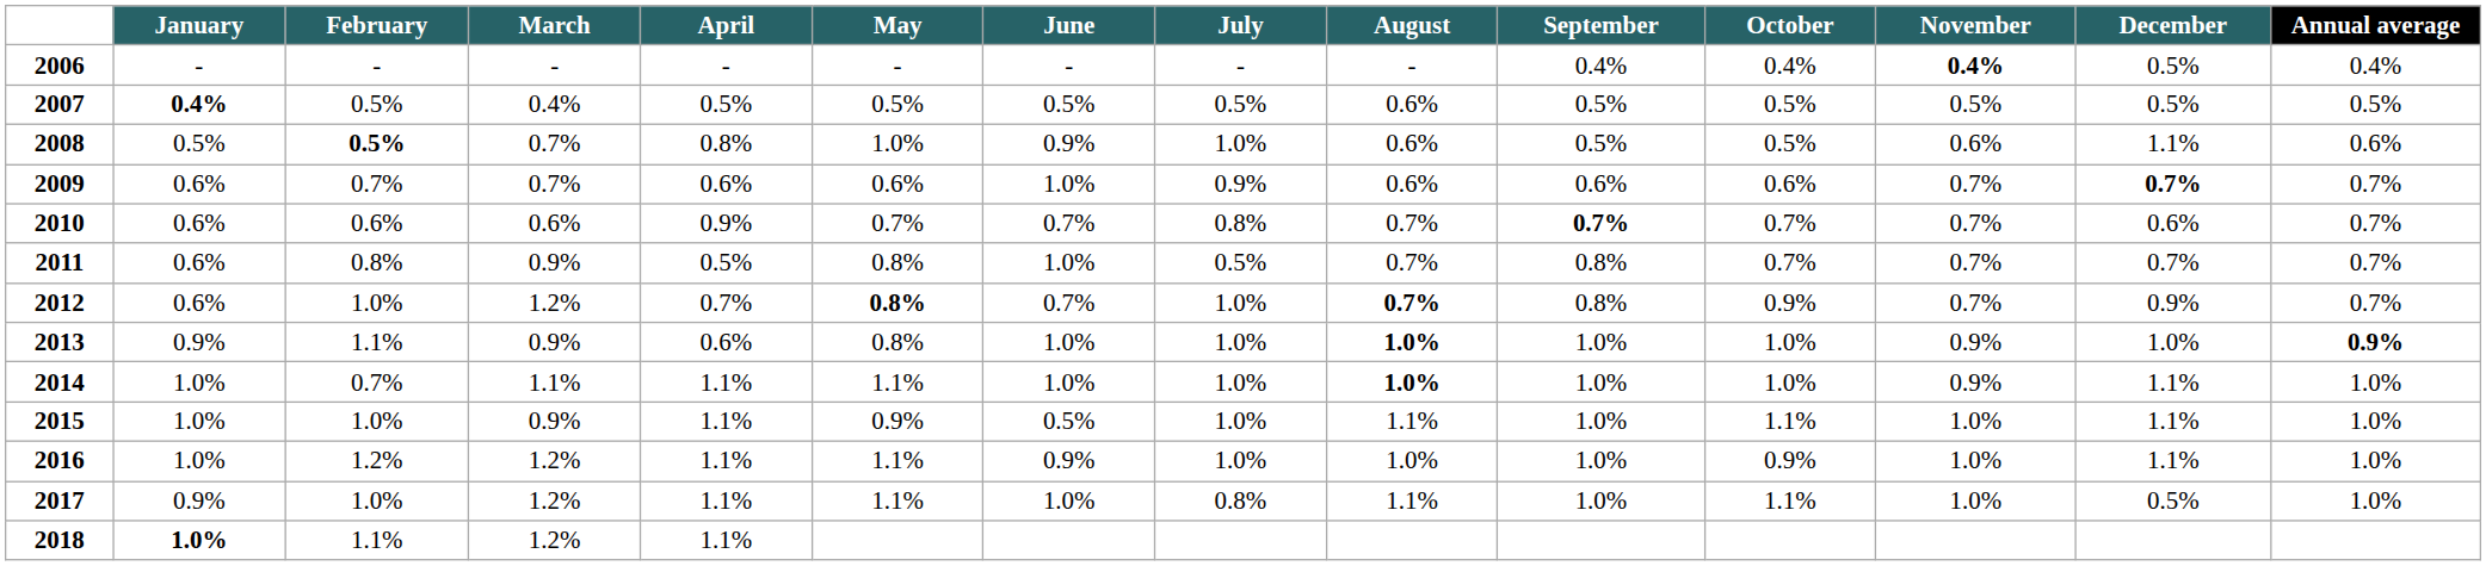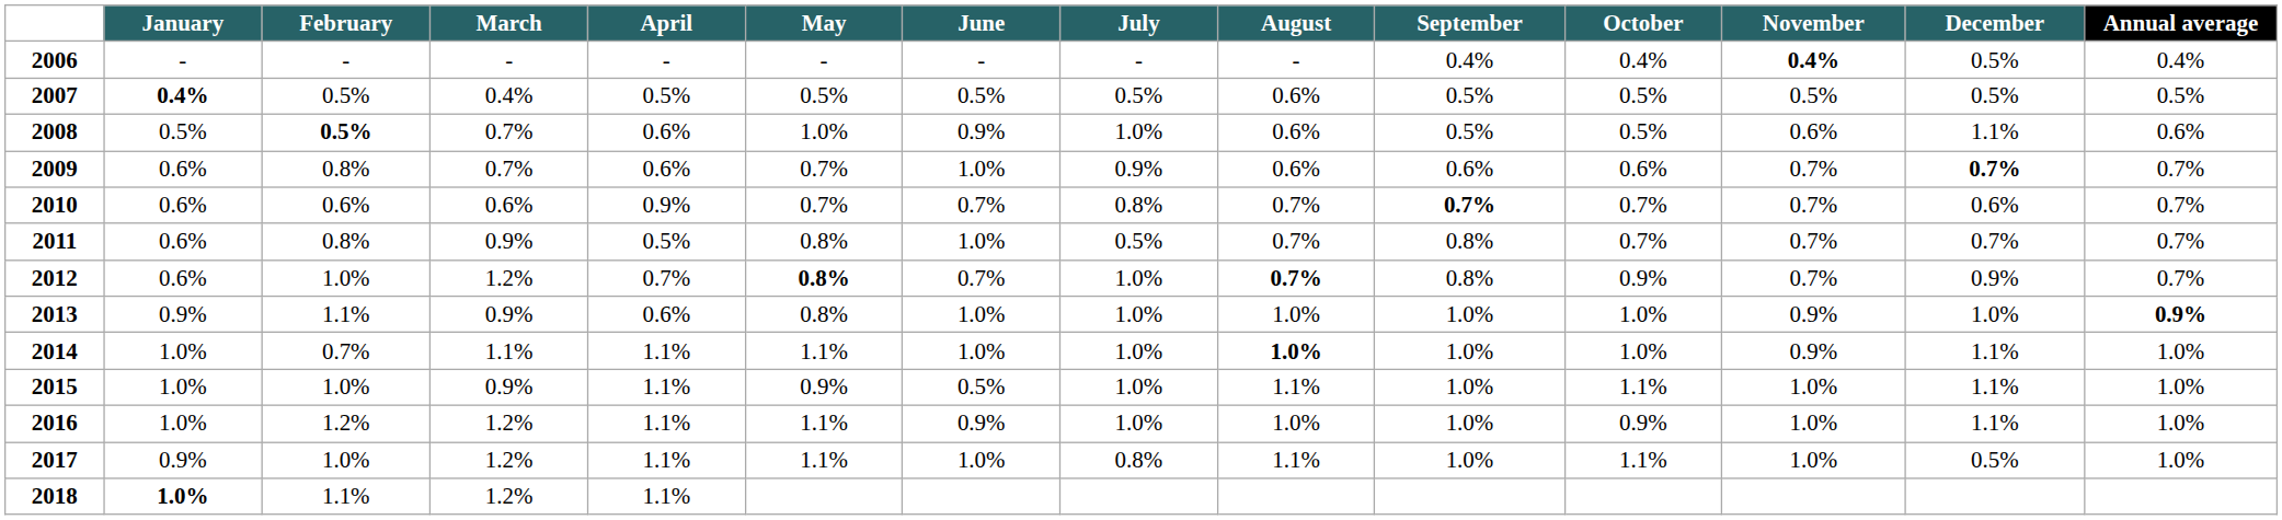 <table class="wikitable" style="width:100%; margin:auto; background:#ffffff;">
 <tr>
 <th style="background:#FFFFFF; color:#FFFFFF;" width="35px"></th>
 <th style="background:#276267; color:#FFFFFF;" width="60px">January</th>
 <th style="background:#276267; color:#FFFFFF;" width="60px">February</th>
 <th style="background:#276267; color:#FFFFFF;" width="60px">March</th>
 <th style="background:#276267; color:#FFFFFF;" width="60px">April</th>
 <th style="background:#276267; color:#FFFFFF;" width="60px">May</th>
 <th style="background:#276267; color:#FFFFFF;" width="60px">June</th>
 <th style="background:#276267; color:#FFFFFF;" width="60px">July</th>
 <th style="background:#276267; color:#FFFFFF;" width="60px">August</th>
 <th style="background:#276267; color:#FFFFFF;" width="60px">September</th>
 <th style="background:#276267; color:#FFFFFF;" width="60px">October</th>
 <th style="background:#276267; color:#FFFFFF;" width="60px">November</th>
 <th style="background:#276267; color:#FFFFFF;" width="60px">December</th>
 <th style="background:#000000; color:#FFFFFF;" width="75px">Annual average</th>
 </tr>
 <tr align="center">
 <td><strong>2006</strong></td>
 <td>-</td>
 <td>-</td>
 <td>-</td>
 <td>-</td>
 <td>-</td>
 <td>-</td>
 <td>-</td>
 <td>-</td>
 <td>0.4%</td>
 <td>0.4%</td>
 <td><strong>0.4%</strong></td>
 <td>0.5%</td>
 <td>0.4%</td>
 </tr>
 <tr align="center">
 <td><strong>2007</strong></td>
 <td><strong>0.4%</strong></td>
 <td>0.5%</td>
 <td>0.4%</td>
 <td>0.5%</td>
 <td>0.5%</td>
 <td>0.5%</td>
 <td>0.5%</td>
 <td>0.6%</td>
 <td>0.5%</td>
 <td>0.5%</td>
 <td>0.5%</td>
 <td>0.5%</td>
 <td> 0.5%</td>
 </tr>
 <tr align="center">
 <td><strong>2008</strong></td>
 <td>0.5%</td>
 <td><strong>0.5%</strong></td>
 <td>0.7%</td>
-<td>0.8%</td>
+<td>0.6%</td>
 <td>1.0%</td>
 <td>0.9%</td>
 <td>1.0%</td>
 <td>0.6%</td>
 <td>0.5%</td>
 <td>0.5%</td>
 <td>0.6%</td>
 <td>1.1%</td>
 <td> 0.6%</td>
 </tr>
 <tr align="center">
 <td><strong>2009</strong></td>
 <td>0.6%</td>
-<td>0.7%</td>
+<td>0.8%</td>
 <td>0.7%</td>
 <td>0.6%</td>
-<td>0.6%</td>
+<td>0.7%</td>
 <td>1.0%</td>
 <td>0.9%</td>
 <td>0.6%</td>
 <td>0.6%</td>
 <td>0.6%</td>
 <td>0.7%</td>
 <td><strong>0.7%</strong></td>
 <td> 0.7%</td>
 </tr>
 <tr align="center">
 <td><strong>2010</strong></td>
 <td>0.6%</td>
 <td>0.6%</td>
 <td>0.6%</td>
 <td>0.9%</td>
 <td>0.7%</td>
 <td>0.7%</td>
 <td>0.8%</td>
 <td>0.7%</td>
 <td><strong>0.7%</strong></td>
 <td>0.7%</td>
 <td>0.7%</td>
 <td>0.6%</td>
 <td>0.7%</td>
 </tr>
 <tr align="center">
 <td><strong>2011</strong></td>
 <td>0.6%</td>
 <td>0.8%</td>
 <td>0.9%</td>
 <td>0.5%</td>
 <td>0.8%</td>
 <td>1.0%</td>
 <td>0.5%</td>
 <td>0.7%</td>
 <td>0.8%</td>
 <td>0.7%</td>
 <td>0.7%</td>
 <td>0.7%</td>
 <td>0.7%</td>
 </tr>
 <tr align="center">
 <td><strong>2012</strong></td>
 <td>0.6%</td>
 <td>1.0%</td>
 <td>1.2%</td>
 <td>0.7%</td>
 <td><strong>0.8%</strong></td>
 <td>0.7%</td>
 <td>1.0%</td>
 <td><strong>0.7%</strong></td>
 <td>0.8%</td>
 <td>0.9%</td>
 <td>0.7%</td>
 <td>0.9%</td>
 <td>0.7%</td>
 </tr>
 <tr align="center">
 <td><strong>2013</strong></td>
 <td>0.9%</td>
 <td>1.1%</td>
 <td>0.9%</td>
 <td>0.6%</td>
 <td>0.8%</td>
 <td>1.0%</td>
 <td>1.0%</td>
-<td><strong>1.0%</strong></td>
+<td>1.0%</td>
 <td>1.0%</td>
 <td>1.0%</td>
 <td>0.9%</td>
 <td>1.0%</td>
 <td><strong> 0.9%</strong></td>
 </tr>
 <tr align="center">
 <td><strong>2014</strong></td>
 <td>1.0%</td>
 <td>0.7%</td>
 <td>1.1%</td>
 <td>1.1%</td>
 <td>1.1%</td>
 <td>1.0%</td>
 <td>1.0%</td>
 <td><strong>1.0%</strong></td>
 <td>1.0%</td>
 <td>1.0%</td>
 <td>0.9%</td>
 <td>1.1%</td>
 <td> 1.0%</td>
 </tr>
 <tr align="center">
 <td><strong>2015</strong></td>
 <td>1.0%</td>
 <td>1.0%</td>
 <td>0.9%</td>
 <td>1.1%</td>
 <td>0.9%</td>
 <td>0.5%</td>
 <td>1.0%</td>
 <td>1.1%</td>
 <td>1.0%</td>
 <td>1.1%</td>
 <td>1.0%</td>
 <td>1.1%</td>
 <td>1.0%</td>
 </tr>
 <tr align="center">
 <td><strong>2016</strong></td>
 <td>1.0%</td>
 <td>1.2%</td>
 <td>1.2%</td>
 <td>1.1%</td>
 <td>1.1%</td>
 <td>0.9%</td>
 <td>1.0%</td>
 <td>1.0%</td>
 <td>1.0%</td>
 <td>0.9%</td>
 <td>1.0%</td>
 <td>1.1%</td>
 <td>1.0%</td>
 </tr>
 <tr align="center">
 <td><strong>2017</strong></td>
 <td>0.9%</td>
 <td>1.0%</td>
 <td>1.2%</td>
 <td>1.1%</td>
 <td>1.1%</td>
 <td>1.0%</td>
 <td>0.8%</td>
 <td>1.1%</td>
 <td>1.0%</td>
 <td>1.1%</td>
 <td>1.0%</td>
 <td>0.5%</td>
 <td>1.0%</td>
 </tr>
 <tr align="center">
 <td><strong>2018</strong></td>
 <td><strong>1.0%</strong></td>
 <td>1.1%</td>
 <td>1.2%</td>
 <td>1.1%</td>
 <td></td>
 <td></td>
 <td></td>
 <td></td>
 <td></td>
 <td></td>
 <td></td>
 <td></td>
 <td></td>
 </tr>
 </table>
